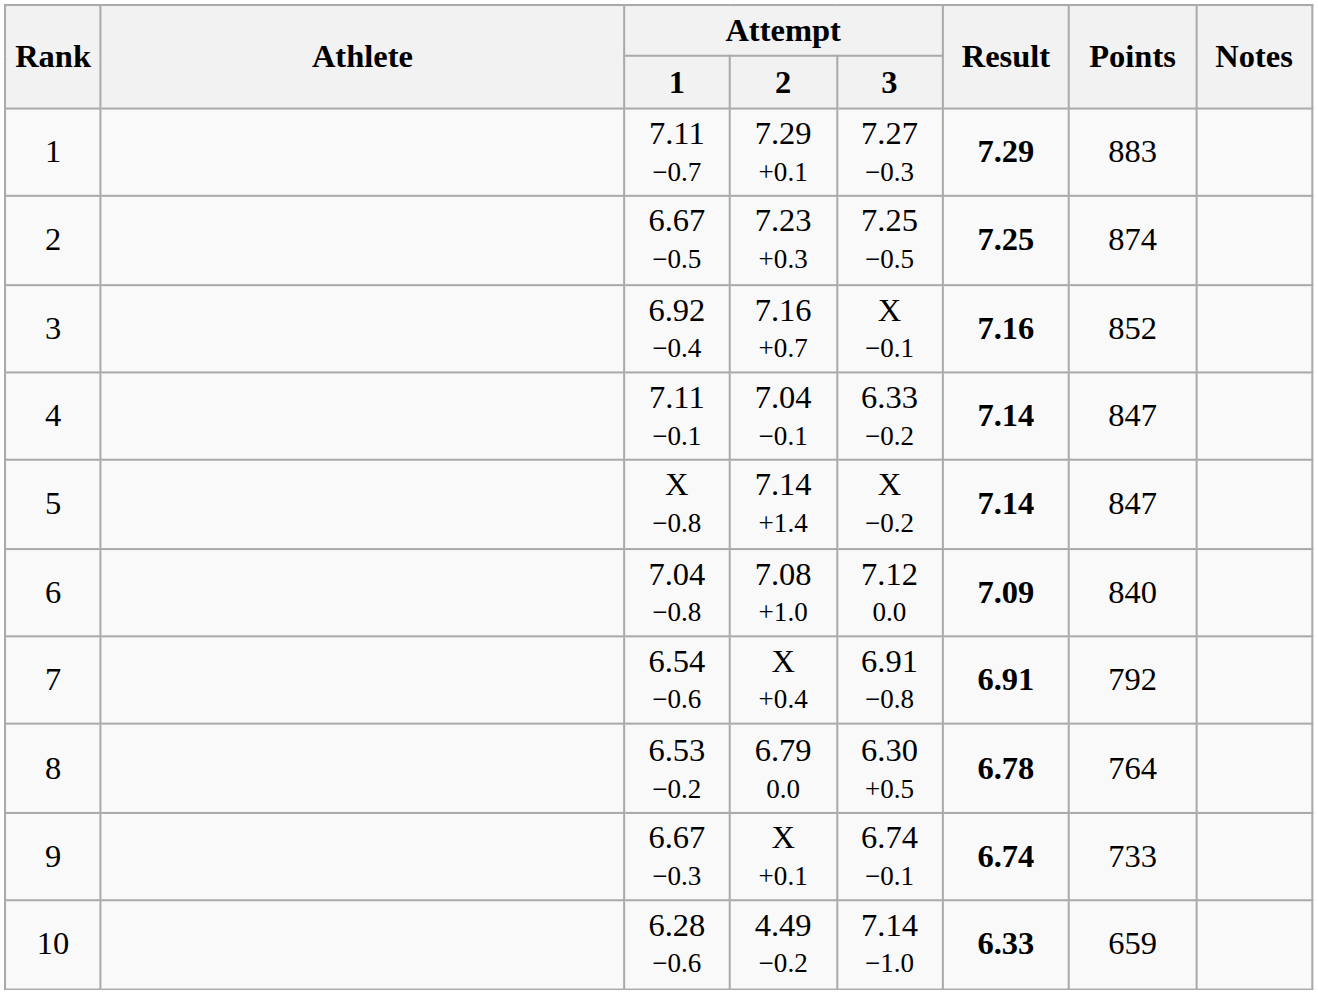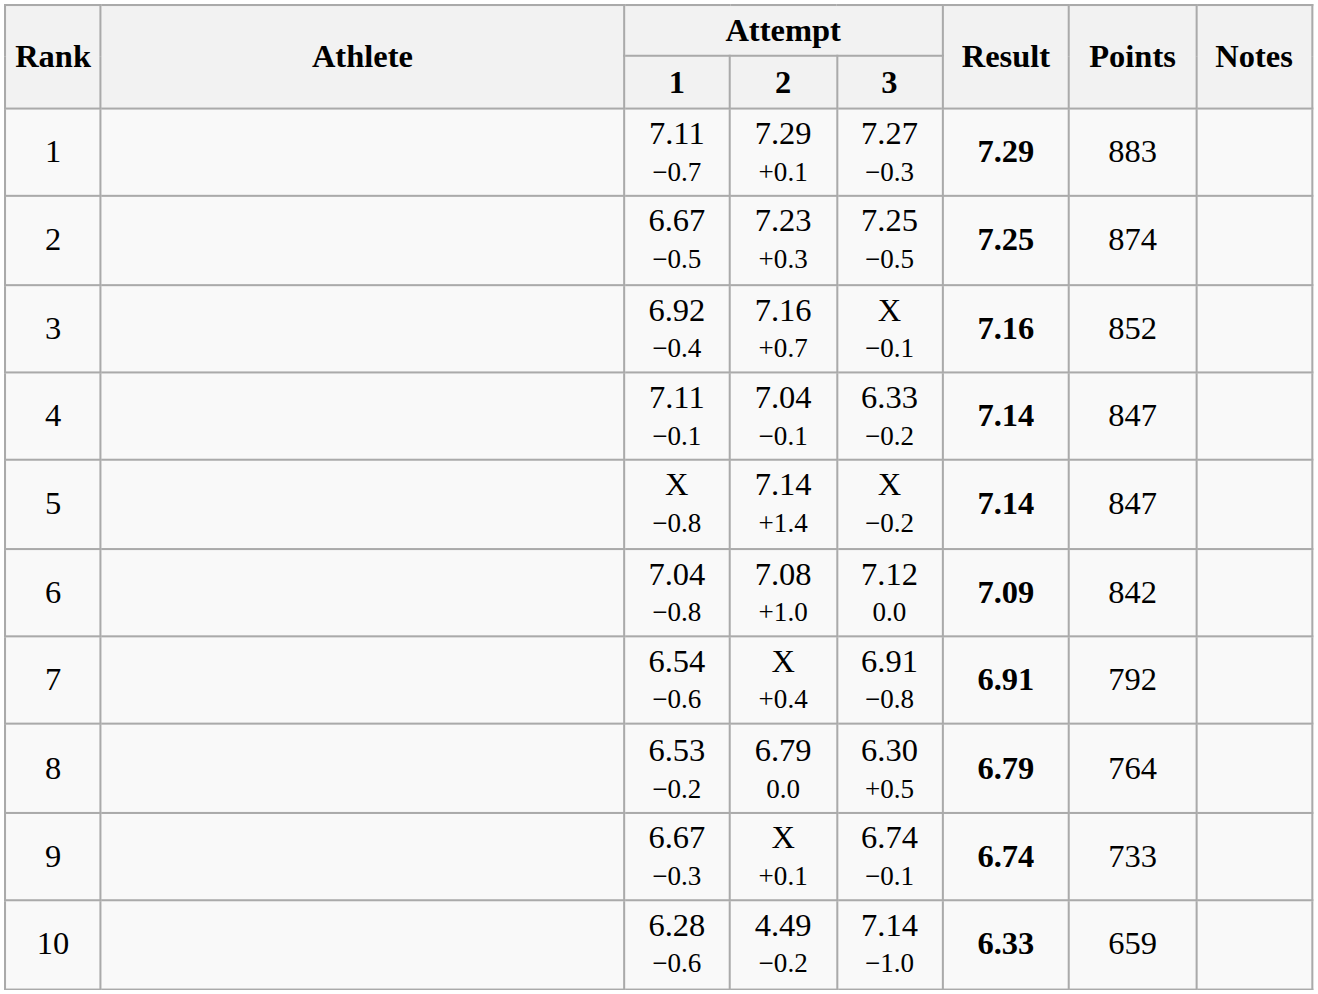 <table class="wikitable" style="text-align:center">
 <tr>
 <th rowspan=2 width=40>Rank</th>
 <th rowspan=2 width=250>Athlete</th>
 <th colspan=3>Attempt</th>
 <th rowspan=2 width=55>Result</th>
 <th rowspan=2 width=55>Points</th>
 <th rowspan=2 width=50>Notes</th>
 </tr>
 <tr>
 <th width=45>1</th>
 <th width=45>2</th>
 <th width=45>3</th>
 </tr>
 <tr>
 <td>1</td>
 <td align=left></td>
 <td>7.11<br><small>−0.7</small></td>
 <td>7.29<br><small>+0.1</small></td>
 <td>7.27<br><small>−0.3</small></td>
 <td><strong>7.29</strong></td>
 <td>883</td>
 <td></td>
 </tr>
 <tr>
 <td>2</td>
 <td align=left></td>
 <td>6.67<br><small>−0.5</small></td>
 <td>7.23<br><small>+0.3</small></td>
 <td>7.25<br><small>−0.5</small></td>
 <td><strong>7.25</strong></td>
 <td>874</td>
 <td></td>
 </tr>
 <tr>
 <td>3</td>
 <td align=left></td>
 <td>6.92<br><small>−0.4</small></td>
 <td>7.16<br><small>+0.7</small></td>
 <td>X<br><small>−0.1</small></td>
 <td><strong>7.16</strong></td>
 <td>852</td>
 <td></td>
 </tr>
 <tr>
 <td>4</td>
 <td align=left></td>
 <td>7.11<br><small>−0.1</small></td>
 <td>7.04<br><small>−0.1</small></td>
 <td>6.33<br><small>−0.2</small></td>
 <td><strong>7.14</strong></td>
 <td>847</td>
 <td></td>
 </tr>
 <tr>
 <td>5</td>
 <td align=left></td>
 <td>X<br><small>−0.8</small></td>
 <td>7.14<br><small>+1.4</small></td>
 <td>X<br><small>−0.2</small></td>
 <td><strong>7.14</strong></td>
 <td>847</td>
 <td></td>
 </tr>
 <tr>
 <td>6</td>
 <td align=left></td>
 <td>7.04<br><small>−0.8</small></td>
 <td>7.08<br><small>+1.0</small></td>
 <td>7.12<br><small>0.0</small></td>
 <td><strong>7.09</strong></td>
-<td>840</td>
+<td>842</td>
 <td></td>
 </tr>
 <tr>
 <td>7</td>
 <td align=left></td>
 <td>6.54<br><small>−0.6</small></td>
 <td>X<br><small>+0.4</small></td>
 <td>6.91<br><small>−0.8</small></td>
 <td><strong>6.91</strong></td>
 <td>792</td>
 <td></td>
 </tr>
 <tr>
 <td>8</td>
 <td align=left></td>
 <td>6.53<br><small>−0.2</small></td>
 <td>6.79<br><small>0.0</small></td>
 <td>6.30<br><small>+0.5</small></td>
-<td><strong>6.78</strong></td>
+<td><strong>6.79</strong></td>
 <td>764</td>
 <td></td>
 </tr>
 <tr>
 <td>9</td>
 <td align=left></td>
 <td>6.67<br><small>−0.3</small></td>
 <td>X<br><small>+0.1</small></td>
 <td>6.74<br><small>−0.1</small></td>
 <td><strong>6.74</strong></td>
 <td>733</td>
 <td></td>
 </tr>
 <tr>
 <td>10</td>
 <td align=left></td>
 <td>6.28<br><small>−0.6</small></td>
 <td>4.49<br><small>−0.2</small></td>
 <td>7.14<br><small>−1.0</small></td>
 <td><strong>6.33</strong></td>
 <td>659</td>
 <td></td>
 </tr>
 </table>
